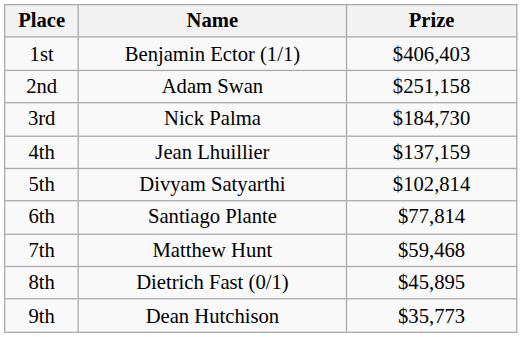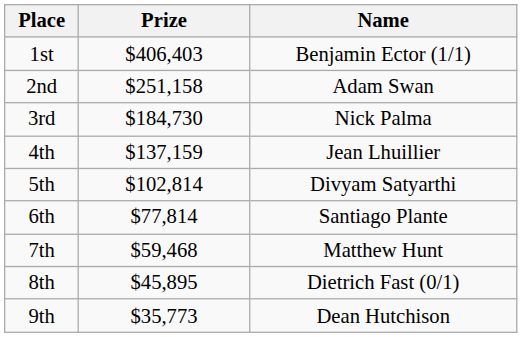 <table class="wikitable">
 <tr>
 <th width="50">Place</th>
+<th width="125">Prize</th>
 <th width="200">Name</th>
-<th width="125">Prize</th>
 </tr>
 <tr>
 <td align = "center">1st</td>
+<td align = "center">$406,403</td>
 <td align = "center"> Benjamin Ector (1/1)</td>
-<td align = "center">$406,403</td>
 </tr>
 <tr>
 <td align = "center">2nd</td>
+<td align = "center">$251,158</td>
 <td align = "center"> Adam Swan</td>
-<td align = "center">$251,158</td>
 </tr>
 <tr>
 <td align = "center">3rd</td>
+<td align = "center">$184,730</td>
 <td align = "center"> Nick Palma</td>
-<td align = "center">$184,730</td>
 </tr>
 <tr>
 <td align = "center">4th</td>
+<td align = "center">$137,159</td>
 <td align = "center"> Jean Lhuillier</td>
-<td align = "center">$137,159</td>
 </tr>
 <tr>
 <td align = "center">5th</td>
+<td align = "center">$102,814</td>
 <td align = "center"> Divyam Satyarthi</td>
-<td align = "center">$102,814</td>
 </tr>
 <tr>
 <td align = "center">6th</td>
+<td align = "center">$77,814</td>
 <td align = "center"> Santiago Plante</td>
-<td align = "center">$77,814</td>
 </tr>
 <tr>
 <td align = "center">7th</td>
+<td align = "center">$59,468</td>
 <td align = "center"> Matthew Hunt</td>
-<td align = "center">$59,468</td>
 </tr>
 <tr>
 <td align = "center">8th</td>
+<td align = "center">$45,895</td>
 <td align = "center"> Dietrich Fast (0/1)</td>
-<td align = "center">$45,895</td>
 </tr>
 <tr>
 <td align = "center">9th</td>
+<td align = "center">$35,773</td>
 <td align = "center"> Dean Hutchison</td>
-<td align = "center">$35,773</td>
 </tr>
 </table>
